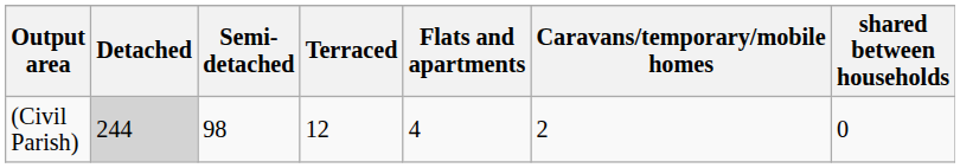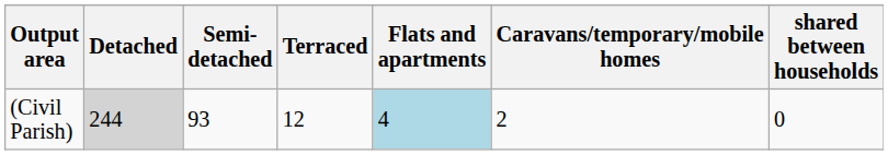 <table class="wikitable">
 <tr>
 </tr>
 <tr>
 <th>Output area</th>
 <th>Detached</th>
 <th>Semi-detached</th>
 <th>Terraced</th>
 <th>Flats and apartments</th>
 <th>Caravans/temporary/mobile homes</th>
 <th>shared between households</th>
 </tr>
 <tr>
 <td>(Civil Parish)</td>
 <td style="background: lightgrey;">244</td>
-<td>98</td>
+<td>93</td>
 <td>12</td>
-<td>4</td>
+<td style="background: lightblue;">4</td>
 <td>2</td>
 <td>0</td>
 </tr>
 </table>
